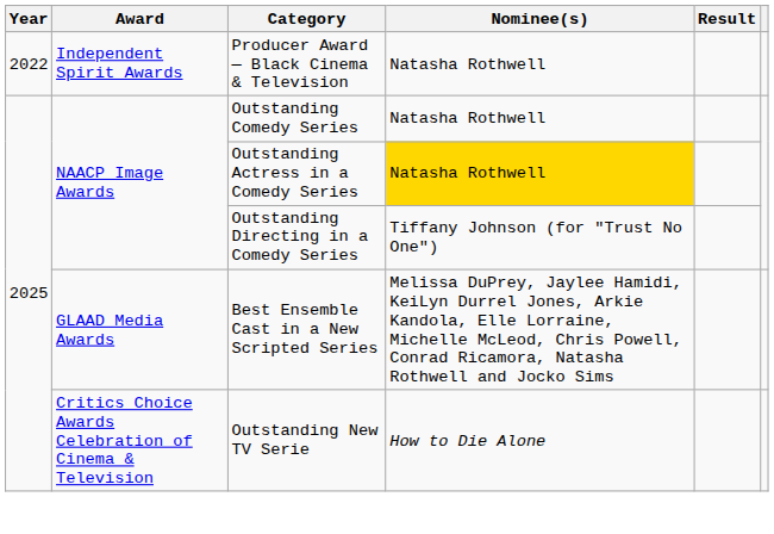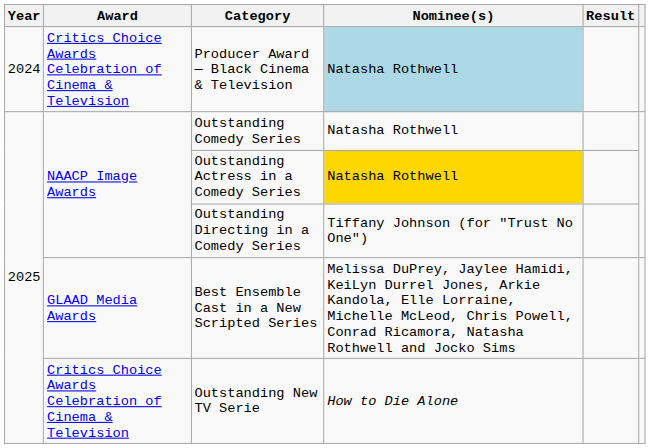 <table class="wikitable sortable">
 <tr>
 <th scope="col">Year</th>
 <th scope="col">Award</th>
 <th scope="col">Category</th>
 <th scope="col">Nominee(s)</th>
 <th scope="col">Result</th>
 <th scope="col" class="unsortable"></th>
 </tr>
 <tr>
-<td>2022</td>
-<td><a href='#'>Independent Spirit Awards</a></td>
+<td>2024</td>
+<td><a href='#'>Critics Choice Awards Celebration of Cinema & Television</a></td>
 <td>Producer Award — Black Cinema & Television</td>
-<td>Natasha Rothwell</td>
+<td style="background: lightblue;">Natasha Rothwell</td>
 <td></td>
 <td style="text-align:center;"></td>
 </tr>
 <tr>
 <td rowspan="5">2025</td>
 <td rowspan="3"><a href='#'>NAACP Image Awards</a></td>
 <td>Outstanding Comedy Series</td>
 <td>Natasha Rothwell</td>
 <td></td>
 <td rowspan="3" align="center"></td>
 </tr>
 <tr>
 <td>Outstanding Actress in a Comedy Series</td>
 <td style="background: gold;">Natasha Rothwell</td>
 <td></td>
 </tr>
 <tr>
 <td>Outstanding Directing in a Comedy Series</td>
 <td>Tiffany Johnson (for "Trust No One")</td>
 <td></td>
 </tr>
 <tr>
 <td><a href='#'>GLAAD Media Awards</a></td>
 <td>Best Ensemble Cast in a New Scripted Series</td>
 <td>Melissa DuPrey, Jaylee Hamidi, KeiLyn Durrel Jones, Arkie Kandola, Elle Lorraine, Michelle McLeod, Chris Powell, Conrad Ricamora, Natasha Rothwell and Jocko Sims</td>
 <td></td>
 <td style="text-align:center;"></td>
 </tr>
 <tr>
 <td><a href='#'>Critics Choice Awards Celebration of Cinema & Television</a></td>
 <td>Outstanding New TV Serie</td>
 <td><em>How to Die Alone</em></td>
 <td></td>
 <td style="text-align:center;"></td>
 </tr>
 </table>
